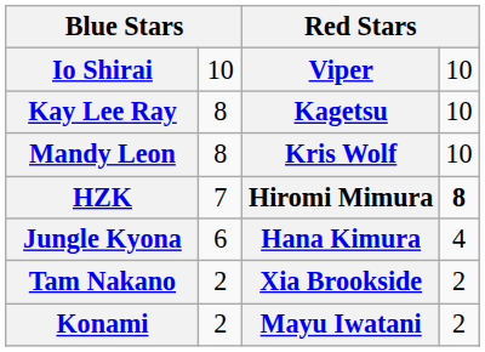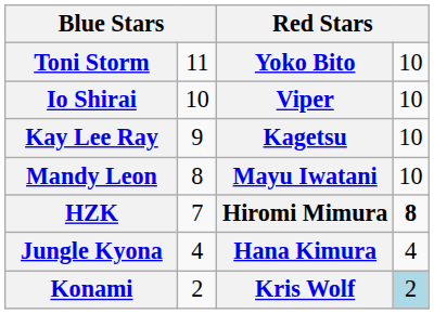 <table class="wikitable" style="margin: 1em auto 1em auto;text-align:center">
 <tr>
 <th colspan="2" style="width:50%">Blue Stars</th>
 <th colspan="2" style="width:50%">Red Stars</th>
+</tr>
+<tr>
+<th><a href='#'>Toni Storm</a></th>
+<td>11</td>
+<th><a href='#'>Yoko Bito</a></th>
+<td>10</td>
 </tr>
 <tr>
 <th><a href='#'>Io Shirai</a></th>
 <td>10</td>
 <th><a href='#'>Viper</a></th>
 <td>10</td>
 </tr>
 <tr>
 <th><a href='#'>Kay Lee Ray</a></th>
-<td>8</td>
+<td>9</td>
 <th><a href='#'>Kagetsu</a></th>
 <td>10</td>
 </tr>
 <tr>
 <th><a href='#'>Mandy Leon</a></th>
 <td>8</td>
-<th><a href='#'>Kris Wolf</a></th>
+<th><a href='#'>Mayu Iwatani</a></th>
 <td>10</td>
 </tr>
 <tr>
 <th><a href='#'>HZK</a></th>
 <td>7</td>
 <th>Hiromi Mimura</th>
 <td><strong>8</strong></td>
 </tr>
 <tr>
 <th><a href='#'>Jungle Kyona</a></th>
-<td>6</td>
+<td>4</td>
 <th><a href='#'>Hana Kimura</a></th>
 <td>4</td>
 </tr>
 <tr>
-<th><a href='#'>Tam Nakano</a></th>
-<td>2</td>
-<th><a href='#'>Xia Brookside</a></th>
-<td>2</td>
-</tr>
-<tr>
 <th><a href='#'>Konami</a></th>
 <td>2</td>
-<th><a href='#'>Mayu Iwatani</a></th>
-<td>2</td>
+<th><a href='#'>Kris Wolf</a></th>
+<td style="background: lightblue;">2</td>
 </tr>
 </table>
